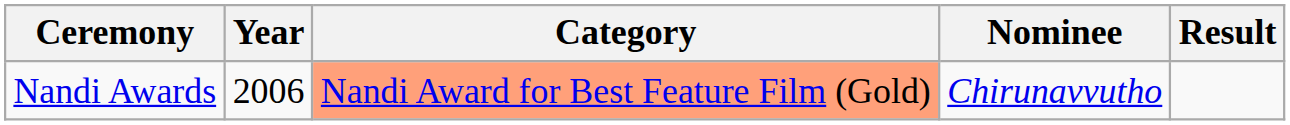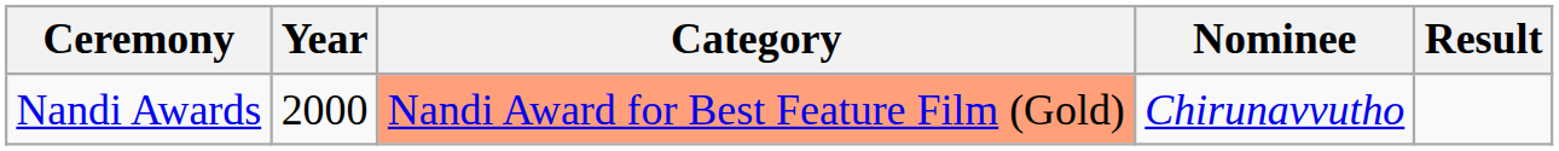 <table class="wikitable">
 <tr>
 <th>Ceremony</th>
 <th>Year</th>
 <th>Category</th>
 <th>Nominee</th>
 <th>Result</th>
 </tr>
 <tr>
 <td rowspan="1"><a href='#'>Nandi Awards</a></td>
-<td>2006</td>
+<td>2000</td>
 <td style="background: lightsalmon;"><a href='#'>Nandi Award for Best Feature Film</a> (Gold)</td>
 <td><em><a href='#'>Chirunavvutho</a></em></td>
 <td></td>
 </tr>
 </table>
